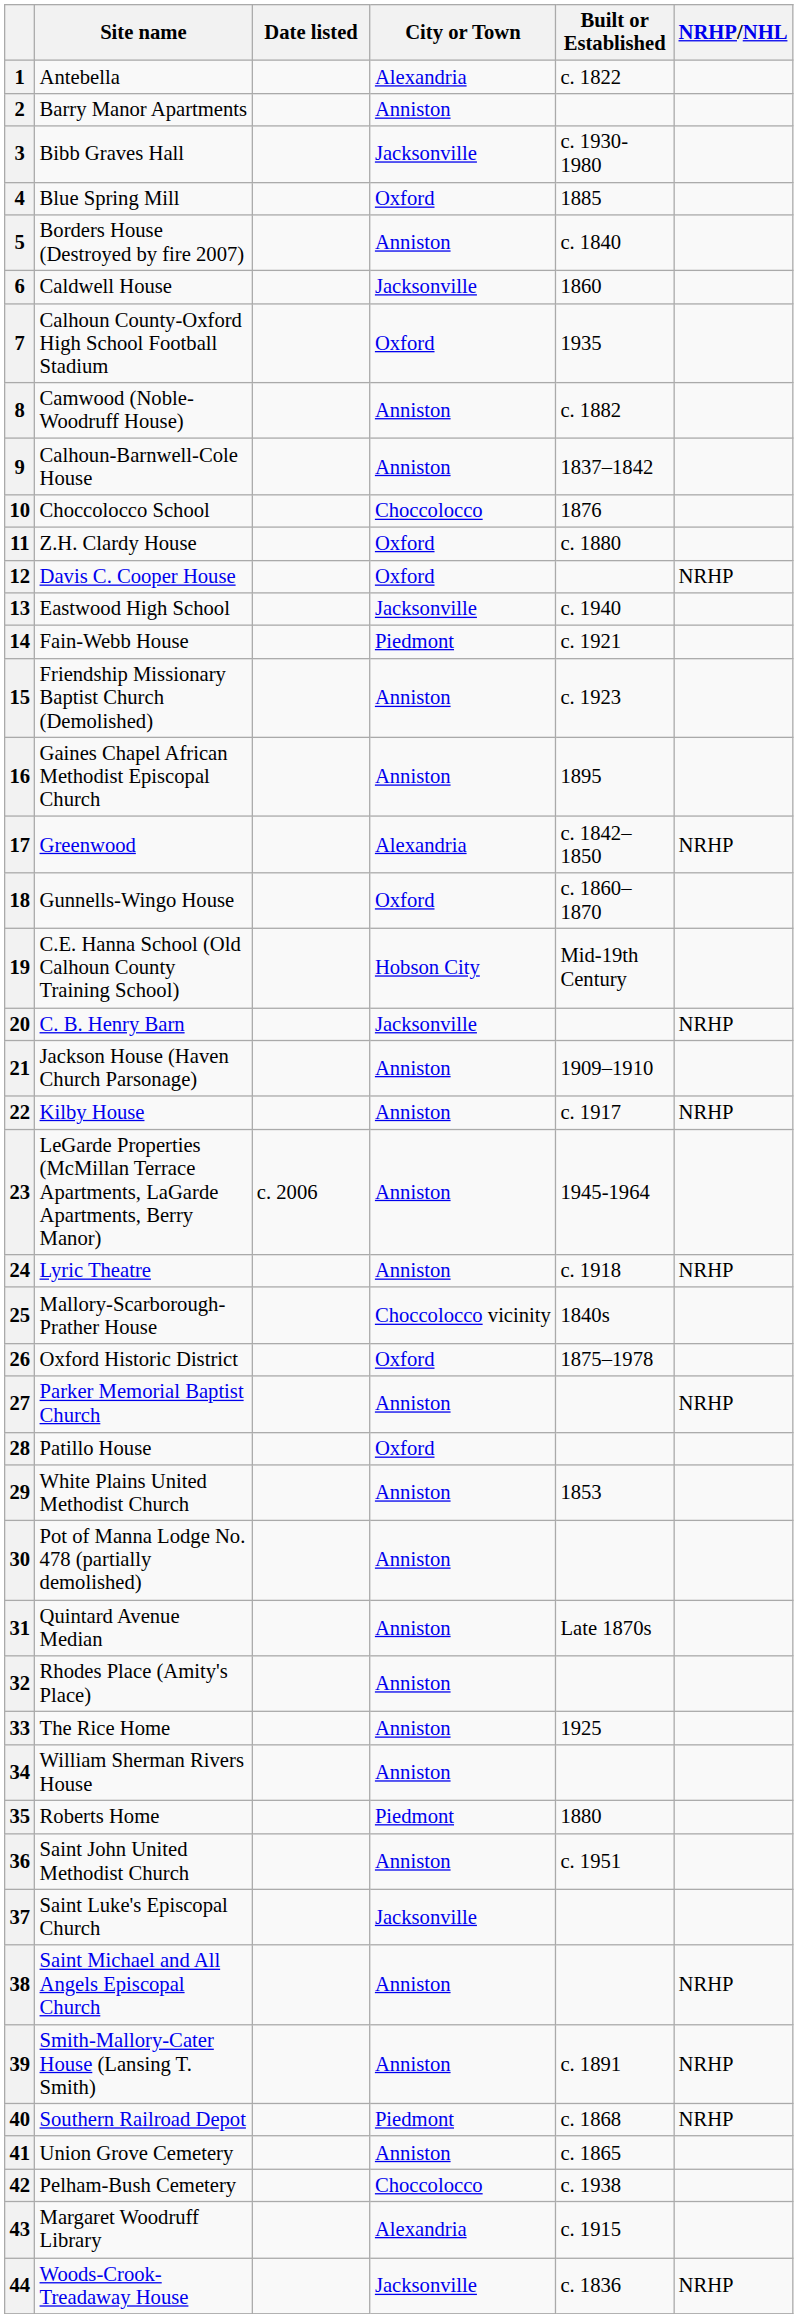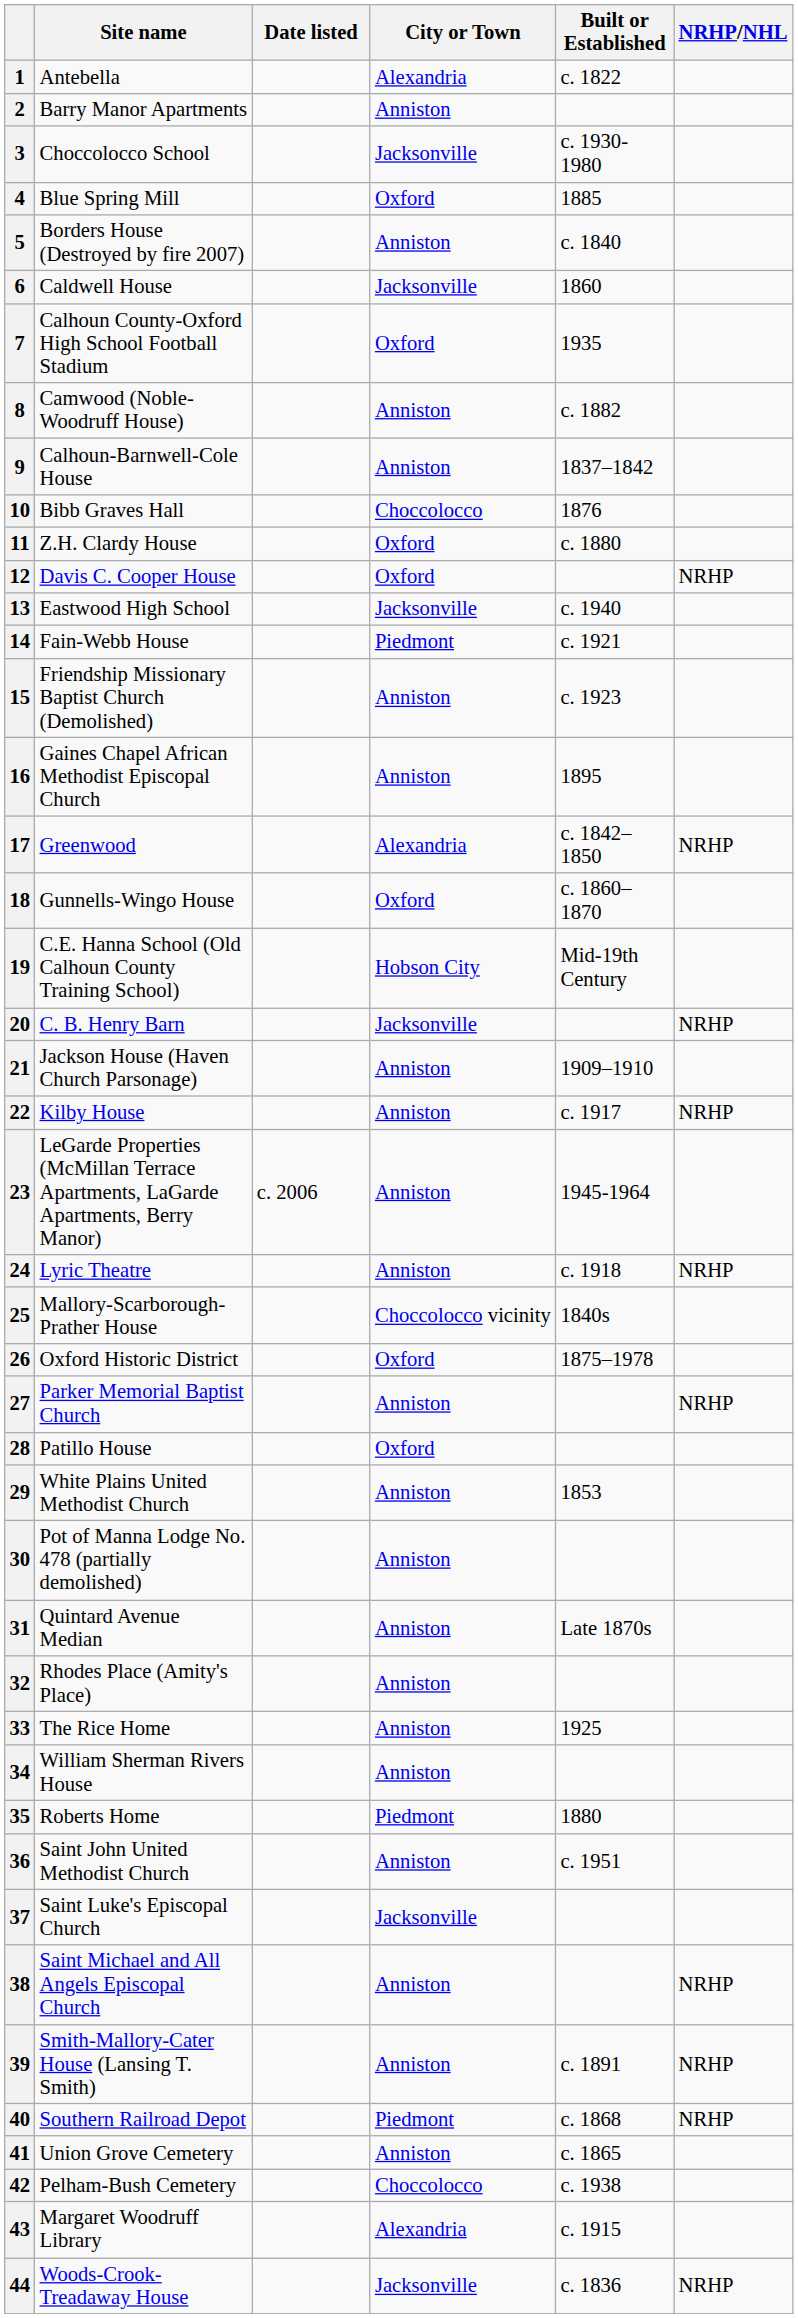 <table class="wikitable" style="width:98%">
 <tr>
 <th width = 2% ></th>
 <th>Site name</th>
 <th width = 15% >Date listed</th>
 <th width = 15% >City or Town</th>
 <th width = 15% >Built or Established</th>
 <th width = 5%  ><a href='#'>NRHP</a>/<a href='#'>NHL</a></th>
 </tr>
 <tr ->
 <th>1</th>
 <td>Antebella</td>
 <td></td>
 <td><a href='#'>Alexandria</a></td>
 <td>c. 1822</td>
 <td></td>
 </tr>
 <tr>
 <th>2</th>
 <td>Barry Manor Apartments</td>
 <td></td>
 <td><a href='#'>Anniston</a></td>
 <td></td>
 <td></td>
 </tr>
 <tr ->
 <th>3</th>
-<td>Bibb Graves Hall</td>
+<td>Choccolocco School</td>
 <td></td>
 <td><a href='#'>Jacksonville</a></td>
 <td>c. 1930-1980</td>
 <td></td>
 </tr>
 <tr ->
 <th>4</th>
 <td>Blue Spring Mill</td>
 <td></td>
 <td><a href='#'>Oxford</a></td>
 <td>1885</td>
 <td></td>
 </tr>
 <tr ->
 <th>5</th>
 <td>Borders House (Destroyed by fire 2007)</td>
 <td></td>
 <td><a href='#'>Anniston</a></td>
 <td>c. 1840</td>
 <td></td>
 </tr>
 <tr ->
 <th>6</th>
 <td>Caldwell House</td>
 <td></td>
 <td><a href='#'>Jacksonville</a></td>
 <td>1860</td>
 <td></td>
 </tr>
 <tr ->
 <th>7</th>
 <td>Calhoun County-Oxford High School Football Stadium</td>
 <td></td>
 <td><a href='#'>Oxford</a></td>
 <td>1935</td>
 <td></td>
 </tr>
 <tr ->
 <th>8</th>
 <td>Camwood (Noble-Woodruff House)</td>
 <td></td>
 <td><a href='#'>Anniston</a></td>
 <td>c. 1882</td>
 <td></td>
 </tr>
 <tr ->
 <th>9</th>
 <td>Calhoun-Barnwell-Cole House</td>
 <td></td>
 <td><a href='#'>Anniston</a></td>
 <td>1837–1842</td>
 <td></td>
 </tr>
 <tr ->
 <th>10</th>
-<td>Choccolocco School</td>
+<td>Bibb Graves Hall</td>
 <td></td>
 <td><a href='#'>Choccolocco</a></td>
 <td>1876</td>
 <td></td>
 </tr>
 <tr ->
 <th>11</th>
 <td>Z.H. Clardy House</td>
 <td></td>
 <td><a href='#'>Oxford</a></td>
 <td>c. 1880</td>
 <td></td>
 </tr>
 <tr ->
 <th>12</th>
 <td><a href='#'>Davis C. Cooper House</a></td>
 <td></td>
 <td><a href='#'>Oxford</a></td>
 <td></td>
 <td>NRHP</td>
 </tr>
 <tr>
 <th>13</th>
 <td>Eastwood High School</td>
 <td></td>
 <td><a href='#'>Jacksonville</a></td>
 <td>c. 1940</td>
 <td></td>
 </tr>
 <tr ->
 <th>14</th>
 <td>Fain-Webb House</td>
 <td></td>
 <td><a href='#'>Piedmont</a></td>
 <td>c. 1921</td>
 <td></td>
 </tr>
 <tr ->
 <th>15</th>
 <td>Friendship Missionary Baptist Church (Demolished)</td>
 <td></td>
 <td><a href='#'>Anniston</a></td>
 <td>c. 1923</td>
 <td></td>
 </tr>
 <tr ->
 <th>16</th>
 <td>Gaines Chapel African Methodist Episcopal Church</td>
 <td></td>
 <td><a href='#'>Anniston</a></td>
 <td>1895</td>
 <td></td>
 </tr>
 <tr ->
 <th>17</th>
 <td><a href='#'>Greenwood</a></td>
 <td></td>
 <td><a href='#'>Alexandria</a></td>
 <td>c. 1842–1850</td>
 <td>NRHP</td>
 </tr>
 <tr ->
 <th>18</th>
 <td>Gunnells-Wingo House</td>
 <td></td>
 <td><a href='#'>Oxford</a></td>
 <td>c. 1860–1870</td>
 <td></td>
 </tr>
 <tr ->
 <th>19</th>
 <td>C.E. Hanna School (Old Calhoun County Training School)</td>
 <td></td>
 <td><a href='#'>Hobson City</a></td>
 <td>Mid-19th Century</td>
 <td></td>
 </tr>
 <tr ->
 <th>20</th>
 <td><a href='#'>C. B. Henry Barn</a></td>
 <td></td>
 <td><a href='#'>Jacksonville</a></td>
 <td></td>
 <td>NRHP</td>
 </tr>
 <tr ->
 <th>21</th>
 <td>Jackson House (Haven Church Parsonage)</td>
 <td></td>
 <td><a href='#'>Anniston</a></td>
 <td>1909–1910</td>
 <td></td>
 </tr>
 <tr ->
 <th>22</th>
 <td><a href='#'>Kilby House</a></td>
 <td></td>
 <td><a href='#'>Anniston</a></td>
 <td>c. 1917</td>
 <td>NRHP</td>
 </tr>
 <tr ->
 <th>23</th>
 <td>LeGarde Properties (McMillan Terrace Apartments, LaGarde Apartments, Berry Manor)</td>
 <td>c. 2006</td>
 <td><a href='#'>Anniston</a></td>
 <td>1945-1964</td>
 <td></td>
 </tr>
 <tr ->
 <th>24</th>
 <td><a href='#'>Lyric Theatre</a></td>
 <td></td>
 <td><a href='#'>Anniston</a></td>
 <td>c. 1918</td>
 <td>NRHP</td>
 </tr>
 <tr ->
 <th>25</th>
 <td>Mallory-Scarborough-Prather House</td>
 <td></td>
 <td><a href='#'>Choccolocco</a> vicinity</td>
 <td>1840s</td>
 <td></td>
 </tr>
 <tr ->
 <th>26</th>
 <td>Oxford Historic District</td>
 <td></td>
 <td><a href='#'>Oxford</a></td>
 <td>1875–1978</td>
 <td></td>
 </tr>
 <tr ->
 <th>27</th>
 <td><a href='#'>Parker Memorial Baptist Church</a></td>
 <td></td>
 <td><a href='#'>Anniston</a></td>
 <td></td>
 <td>NRHP</td>
 </tr>
 <tr ->
 <th>28</th>
 <td>Patillo House</td>
 <td></td>
 <td><a href='#'>Oxford</a></td>
 <td></td>
 <td></td>
 </tr>
 <tr ->
 <th>29</th>
 <td>White Plains United Methodist Church</td>
 <td></td>
 <td><a href='#'>Anniston</a></td>
 <td>1853</td>
 <td></td>
 </tr>
 <tr ->
 <th>30</th>
 <td>Pot of Manna Lodge No. 478 (partially demolished)</td>
 <td></td>
 <td><a href='#'>Anniston</a></td>
 <td></td>
 <td></td>
 </tr>
 <tr ->
 <th>31</th>
 <td>Quintard Avenue Median</td>
 <td></td>
 <td><a href='#'>Anniston</a></td>
 <td>Late 1870s</td>
 <td></td>
 </tr>
 <tr ->
 <th>32</th>
 <td>Rhodes Place (Amity's Place)</td>
 <td></td>
 <td><a href='#'>Anniston</a></td>
 <td></td>
 <td></td>
 </tr>
 <tr ->
 <th>33</th>
 <td>The Rice Home</td>
 <td></td>
 <td><a href='#'>Anniston</a></td>
 <td>1925</td>
 <td></td>
 </tr>
 <tr ->
 <th>34</th>
 <td>William Sherman Rivers House</td>
 <td></td>
 <td><a href='#'>Anniston</a></td>
 <td></td>
 <td></td>
 </tr>
 <tr>
 <th>35</th>
 <td>Roberts Home</td>
 <td></td>
 <td><a href='#'>Piedmont</a></td>
 <td>1880</td>
 <td></td>
 </tr>
 <tr>
 <th>36</th>
 <td>Saint John United Methodist Church</td>
 <td></td>
 <td><a href='#'>Anniston</a></td>
 <td>c. 1951</td>
 <td></td>
 </tr>
 <tr ->
 <th>37</th>
 <td>Saint Luke's Episcopal Church</td>
 <td></td>
 <td><a href='#'>Jacksonville</a></td>
 <td></td>
 <td></td>
 </tr>
 <tr ->
 <th>38</th>
 <td><a href='#'>Saint Michael and All Angels Episcopal Church</a></td>
 <td></td>
 <td><a href='#'>Anniston</a></td>
 <td></td>
 <td>NRHP</td>
 </tr>
 <tr ->
 <th>39</th>
 <td><a href='#'>Smith-Mallory-Cater House</a> (Lansing T. Smith)</td>
 <td></td>
 <td><a href='#'>Anniston</a></td>
 <td>c. 1891</td>
 <td>NRHP</td>
 </tr>
 <tr ->
 <th>40</th>
 <td><a href='#'>Southern Railroad Depot</a></td>
 <td></td>
 <td><a href='#'>Piedmont</a></td>
 <td>c. 1868</td>
 <td>NRHP</td>
 </tr>
 <tr ->
 <th>41</th>
 <td>Union Grove Cemetery</td>
 <td></td>
 <td><a href='#'>Anniston</a></td>
 <td>c. 1865</td>
 <td></td>
 </tr>
 <tr ->
 <th>42</th>
 <td>Pelham-Bush Cemetery</td>
 <td></td>
 <td><a href='#'>Choccolocco</a></td>
 <td>c. 1938</td>
 <td></td>
 </tr>
 <tr ->
 <th>43</th>
 <td>Margaret Woodruff Library</td>
 <td></td>
 <td><a href='#'>Alexandria</a></td>
 <td>c. 1915</td>
 <td></td>
 </tr>
 <tr ->
 <th>44</th>
 <td><a href='#'>Woods-Crook-Treadaway House</a></td>
 <td></td>
 <td><a href='#'>Jacksonville</a></td>
 <td>c. 1836</td>
 <td>NRHP</td>
 </tr>
 </table>
